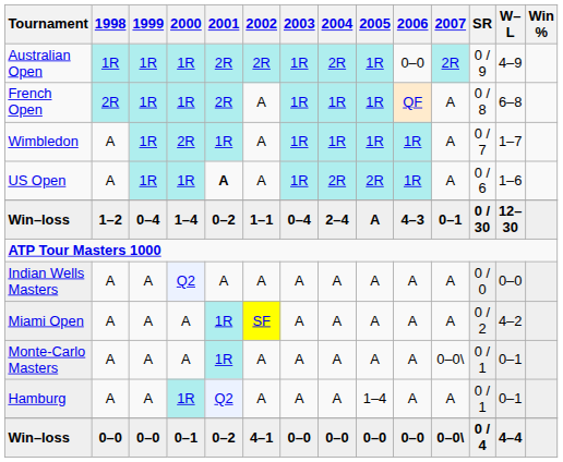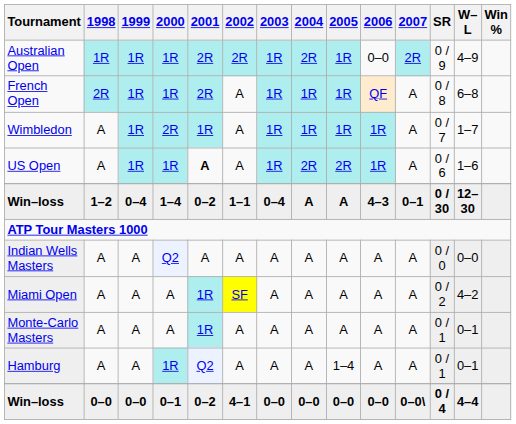 <table class=wikitable style=text-align:center;font-size:97%>
 <tr>
 <th>Tournament</th>
 <th><a href='#'>1998</a></th>
 <th><a href='#'>1999</a></th>
 <th><a href='#'>2000</a></th>
 <th><a href='#'>2001</a></th>
 <th><a href='#'>2002</a></th>
 <th><a href='#'>2003</a></th>
 <th><a href='#'>2004</a></th>
 <th><a href='#'>2005</a></th>
 <th><a href='#'>2006</a></th>
 <th><a href='#'>2007</a></th>
 <th>SR</th>
 <th>W–L</th>
 <th>Win %</th>
 </tr>
 <tr>
 <td align=left><a href='#'>Australian Open</a></td>
 <td bgcolor=afeeee><a href='#'>1R</a></td>
 <td bgcolor=afeeee><a href='#'>1R</a></td>
 <td bgcolor=afeeee><a href='#'>1R</a></td>
 <td bgcolor=afeeee><a href='#'>2R</a></td>
 <td bgcolor=afeeee><a href='#'>2R</a></td>
 <td bgcolor=afeeee><a href='#'>1R</a></td>
 <td bgcolor=afeeee><a href='#'>2R</a></td>
 <td bgcolor=afeeee><a href='#'>1R</a></td>
 <td>0–0</td>
 <td bgcolor=afeeee><a href='#'>2R</a></td>
 <td>0 / 9</td>
 <td>4–9</td>
 <td></td>
 </tr>
 <tr>
 <td align=left><a href='#'>French Open</a></td>
 <td bgcolor=afeeee><a href='#'>2R</a></td>
 <td bgcolor=afeeee><a href='#'>1R</a></td>
 <td bgcolor=afeeee><a href='#'>1R</a></td>
 <td bgcolor=afeeee><a href='#'>2R</a></td>
 <td>A</td>
 <td bgcolor=afeeee><a href='#'>1R</a></td>
 <td bgcolor=afeeee><a href='#'>1R</a></td>
 <td bgcolor=afeeee><a href='#'>1R</a></td>
 <td bgcolor=ffebcd><a href='#'>QF</a></td>
 <td>A</td>
 <td>0 / 8</td>
 <td>6–8</td>
 <td></td>
 </tr>
 <tr>
 <td align=left><a href='#'>Wimbledon</a></td>
 <td>A</td>
 <td bgcolor=afeeee><a href='#'>1R</a></td>
 <td bgcolor=afeeee><a href='#'>2R</a></td>
 <td bgcolor=afeeee><a href='#'>1R</a></td>
 <td>A</td>
 <td bgcolor=afeeee><a href='#'>1R</a></td>
 <td bgcolor=afeeee><a href='#'>1R</a></td>
 <td bgcolor=afeeee><a href='#'>1R</a></td>
 <td bgcolor=afeeee><a href='#'>1R</a></td>
 <td>A</td>
 <td>0 / 7</td>
 <td>1–7</td>
 <td></td>
 </tr>
 <tr>
 <td align=left><a href='#'>US Open</a></td>
 <td>A</td>
 <td bgcolor=afeeee><a href='#'>1R</a></td>
 <td bgcolor=afeeee><a href='#'>1R</a></td>
 <td><strong>A</strong></td>
 <td>A</td>
 <td bgcolor=afeeee><a href='#'>1R</a></td>
 <td bgcolor=afeeee><a href='#'>2R</a></td>
 <td bgcolor=afeeee><a href='#'>2R</a></td>
 <td bgcolor=afeeee><a href='#'>1R</a></td>
 <td>A</td>
 <td>0 / 6</td>
 <td>1–6</td>
 <td></td>
 </tr>
 <tr>
 </tr>
 <tr style=font-weight:bold;background:#efefef>
 <td style=text-align:left>Win–loss</td>
 <td>1–2</td>
 <td>0–4</td>
 <td>1–4</td>
 <td>0–2</td>
 <td>1–1</td>
 <td>0–4</td>
-<td>2–4</td>
+<td>A</td>
 <td>A</td>
 <td>4–3</td>
 <td>0–1</td>
 <td>0 / 30</td>
 <td>12–30</td>
 <td></td>
 </tr>
 <tr>
 <td colspan=25 style=text-align:left><strong><a href='#'>ATP Tour Masters 1000</a></strong></td>
 </tr>
 <tr>
 <td bgcolor=efefef align=left><a href='#'>Indian Wells Masters</a></td>
 <td>A</td>
 <td>A</td>
 <td bgcolor=ecf2ff><a href='#'>Q2</a></td>
 <td>A</td>
 <td>A</td>
 <td>A</td>
 <td>A</td>
 <td>A</td>
 <td>A</td>
 <td>A</td>
 <td bgcolor=efefef>0 / 0</td>
 <td bgcolor=efefef>0–0</td>
 <td bgcolor=efefef></td>
 </tr>
 <tr>
 <td bgcolor=efefef align=left><a href='#'>Miami Open</a></td>
 <td>A</td>
 <td>A</td>
 <td>A</td>
 <td bgcolor=afeeee><a href='#'>1R</a></td>
 <td bgcolor=yellow><a href='#'>SF</a></td>
 <td>A</td>
 <td>A</td>
 <td>A</td>
 <td>A</td>
 <td>A</td>
 <td bgcolor=efefef>0 / 2</td>
 <td bgcolor=efefef>4–2</td>
 <td bgcolor=efefef></td>
 </tr>
 <tr>
 <td bgcolor=efefef align=left><a href='#'>Monte-Carlo Masters</a></td>
 <td>A</td>
 <td>A</td>
 <td>A</td>
 <td bgcolor=afeeee><a href='#'>1R</a></td>
 <td>A</td>
 <td>A</td>
 <td>A</td>
 <td>A</td>
 <td>A</td>
-<td>0–0\</td>
+<td>A</td>
 <td bgcolor=efefef>0 / 1</td>
 <td bgcolor=efefef>0–1</td>
 <td bgcolor=efefef></td>
 </tr>
 <tr>
 <td bgcolor=efefef align=left><a href='#'>Hamburg</a></td>
 <td>A</td>
 <td>A</td>
 <td bgcolor=afeeee><a href='#'>1R</a></td>
 <td bgcolor=ecf2ff><a href='#'>Q2</a></td>
 <td>A</td>
 <td>A</td>
 <td>A</td>
 <td>1–4</td>
 <td>A</td>
 <td>A</td>
 <td bgcolor=efefef>0 / 1</td>
 <td bgcolor=efefef>0–1</td>
 <td bgcolor=efefef></td>
 </tr>
 <tr>
 </tr>
 <tr style=font-weight:bold;background:#efefef>
 <td style=text-align:left>Win–loss</td>
 <td>0–0</td>
 <td>0–0</td>
 <td>0–1</td>
 <td>0–2</td>
 <td>4–1</td>
 <td>0–0</td>
 <td>0–0</td>
 <td>0–0</td>
 <td>0–0</td>
 <td>0–0\</td>
 <td bgcolor=efefef>0 / 4</td>
 <td bgcolor=efefef>4–4</td>
 <td bgcolor=efefef></td>
 </tr>
 </table>
